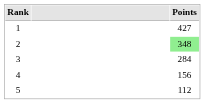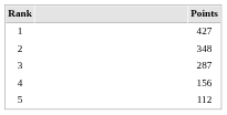 <table cellspacing="1" cellpadding="3" style="border:1px solid #AAAAAA;font-size:86%">
 <tr bgcolor="#E4E4E4">
 <th style="border-bottom:1px solid #AAAAAA" width=10>Rank</th>
 <th style="border-bottom:1px solid #AAAAAA" width=200></th>
 <th style="border-bottom:1px solid #AAAAAA" width=20>Points</th>
 </tr>
 <tr>
 <td style="text-align:center;">1</td>
 <td></td>
 <td align=center>427</td>
 </tr>
 <tr>
 <td style="text-align:center;">2</td>
 <td></td>
-<td align=center style="background: lightgreen;">348</td>
+<td align=center>348</td>
 </tr>
 <tr>
 <td style="text-align:center;">3</td>
 <td></td>
-<td align=center>284</td>
+<td align=center>287</td>
 </tr>
 <tr>
 <td style="text-align:center;">4</td>
 <td></td>
 <td align=center>156</td>
 </tr>
 <tr>
 <td style="text-align:center;">5</td>
 <td></td>
 <td align=center>112</td>
 </tr>
 </table>
